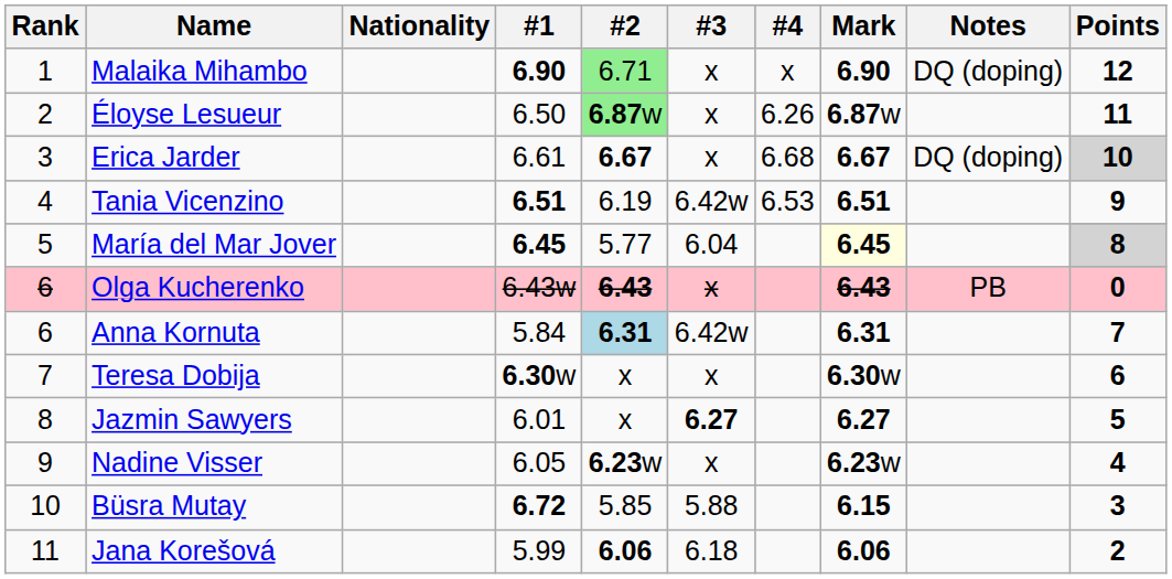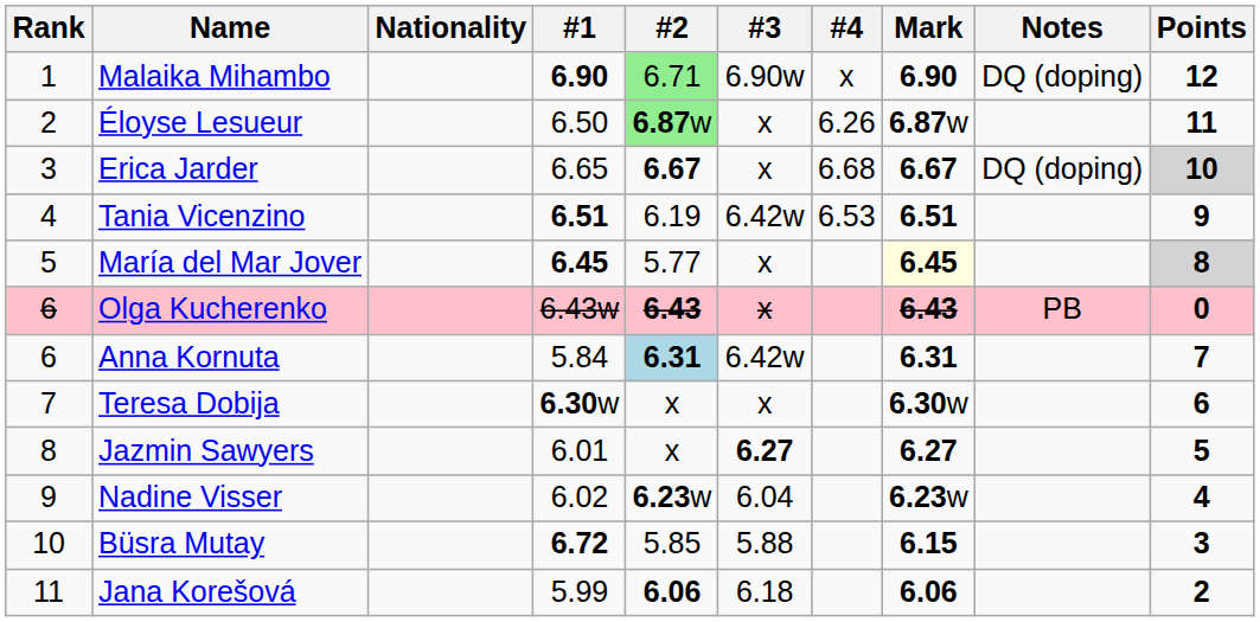 <table class="wikitable sortable" style="text-align:center">
 <tr>
 <th>Rank</th>
 <th>Name</th>
 <th>Nationality</th>
 <th>#1</th>
 <th>#2</th>
 <th>#3</th>
 <th>#4</th>
 <th>Mark</th>
 <th>Notes</th>
 <th>Points</th>
 </tr>
 <tr>
 <td>1</td>
 <td align=left><a href='#'>Malaika Mihambo</a></td>
 <td align=left></td>
 <td><strong>6.90</strong></td>
 <td style="background: lightgreen;">6.71</td>
-<td>x</td>
+<td>6.90w</td>
 <td>x</td>
 <td><strong>6.90</strong></td>
 <td>DQ (doping)</td>
 <td><strong>12</strong></td>
 </tr>
 <tr>
 <td>2</td>
 <td align=left><a href='#'>Éloyse Lesueur</a></td>
 <td align=left></td>
 <td>6.50</td>
 <td style="background: lightgreen;"><strong>6.87</strong>w</td>
 <td>x</td>
 <td>6.26</td>
 <td><strong>6.87</strong>w</td>
 <td></td>
 <td><strong>11</strong></td>
 </tr>
 <tr>
 <td>3</td>
 <td align=left><a href='#'>Erica Jarder</a></td>
 <td align=left></td>
-<td>6.61</td>
+<td>6.65</td>
 <td><strong>6.67</strong></td>
 <td>x</td>
 <td>6.68</td>
 <td><strong>6.67</strong></td>
 <td>DQ (doping)</td>
 <td style="background: lightgrey;"><strong>10</strong></td>
 </tr>
 <tr>
 <td>4</td>
 <td align=left><a href='#'>Tania Vicenzino</a></td>
 <td align=left></td>
 <td><strong>6.51</strong></td>
 <td>6.19</td>
 <td>6.42w</td>
 <td>6.53</td>
 <td><strong>6.51</strong></td>
 <td></td>
 <td><strong>9</strong></td>
 </tr>
 <tr>
 <td>5</td>
 <td align=left><a href='#'>María del Mar Jover</a></td>
 <td align=left></td>
 <td><strong>6.45</strong></td>
 <td>5.77</td>
-<td>6.04</td>
+<td>x</td>
 <td></td>
 <td style="background: lightyellow;"><strong>6.45</strong></td>
 <td></td>
 <td style="background: lightgrey;"><strong>8</strong></td>
 </tr>
 <tr bgcolor=pink>
 <td><s>6 </s></td>
 <td align=left><a href='#'>Olga Kucherenko</a></td>
 <td align=left></td>
 <td><s>6.43w </s></td>
 <td><s><strong>6.43</strong> </s></td>
 <td><s>x </s></td>
 <td></td>
 <td><s><strong>6.43</strong> </s></td>
 <td>PB</td>
 <td><strong>0</strong></td>
 </tr>
 <tr>
 <td>6</td>
 <td align=left><a href='#'>Anna Kornuta</a></td>
 <td align=left></td>
 <td>5.84</td>
 <td style="background: lightblue;"><strong>6.31</strong></td>
 <td>6.42w</td>
 <td></td>
 <td><strong>6.31</strong></td>
 <td></td>
 <td><strong>7</strong></td>
 </tr>
 <tr>
 <td>7</td>
 <td align=left><a href='#'>Teresa Dobija</a></td>
 <td align=left></td>
 <td><strong>6.30</strong>w</td>
 <td>x</td>
 <td>x</td>
 <td></td>
 <td><strong>6.30</strong>w</td>
 <td></td>
 <td><strong>6</strong></td>
 </tr>
 <tr>
 <td>8</td>
 <td align=left><a href='#'>Jazmin Sawyers</a></td>
 <td align=left></td>
 <td>6.01</td>
 <td>x</td>
 <td><strong>6.27</strong></td>
 <td></td>
 <td><strong>6.27</strong></td>
 <td></td>
 <td><strong>5</strong></td>
 </tr>
 <tr>
 <td>9</td>
 <td align=left><a href='#'>Nadine Visser</a></td>
 <td align=left></td>
-<td>6.05</td>
+<td>6.02</td>
 <td><strong>6.23</strong>w</td>
-<td>x</td>
+<td>6.04</td>
 <td></td>
 <td><strong>6.23</strong>w</td>
 <td></td>
 <td><strong>4</strong></td>
 </tr>
 <tr>
 <td>10</td>
 <td align=left><a href='#'>Büsra Mutay</a></td>
 <td align=left></td>
 <td><strong>6.72</strong></td>
 <td>5.85</td>
 <td>5.88</td>
 <td></td>
 <td><strong>6.15</strong></td>
 <td></td>
 <td><strong>3</strong></td>
 </tr>
 <tr>
 <td>11</td>
 <td align=left><a href='#'>Jana Korešová</a></td>
 <td align=left></td>
 <td>5.99</td>
 <td><strong>6.06</strong></td>
 <td>6.18</td>
 <td></td>
 <td><strong>6.06</strong></td>
 <td></td>
 <td><strong>2</strong></td>
 </tr>
 </table>
